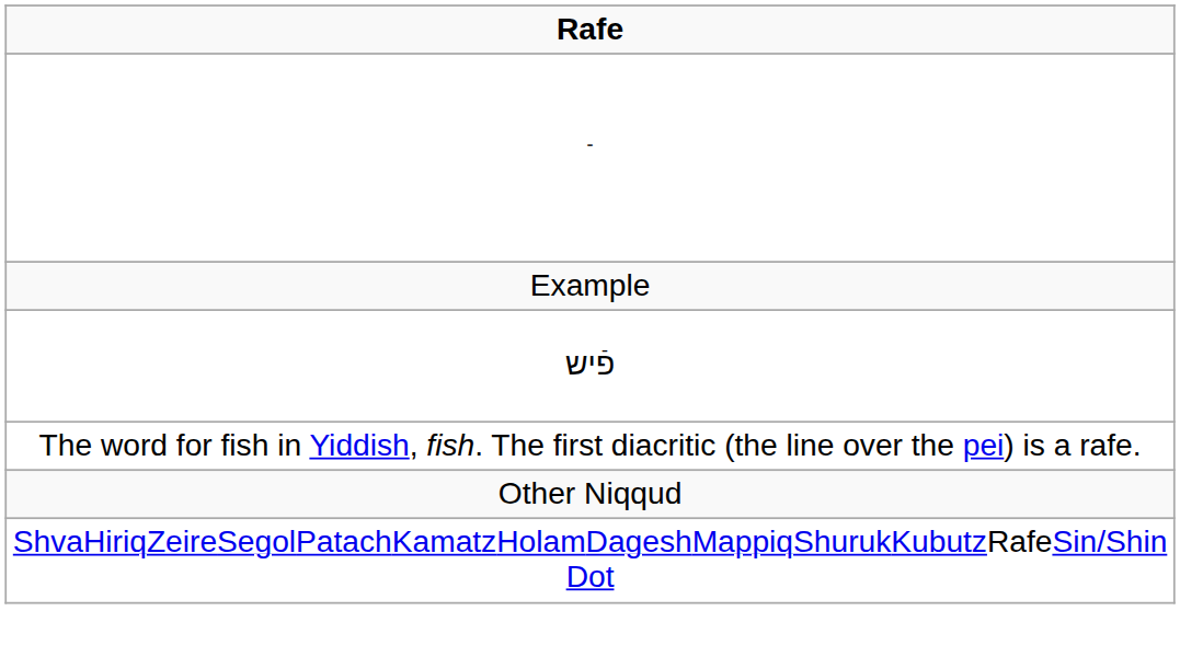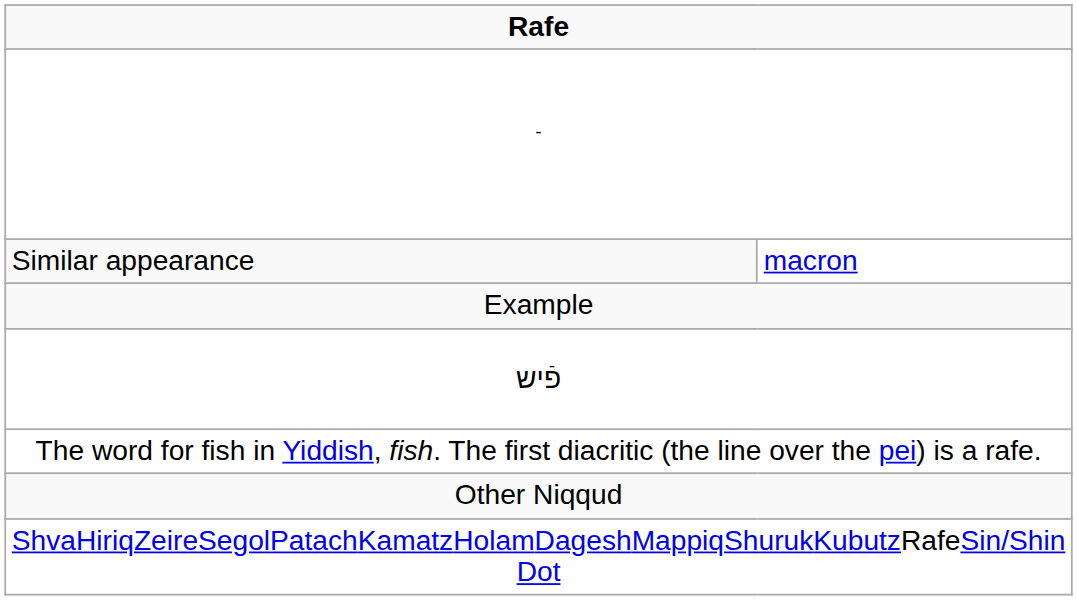 <table align="right" class="wikitable">
 <tr>
 <td colspan="2" style="text-align:center;"><strong>Rafe</strong></td>
 </tr>
 <tr>
 <td colspan="2" align="center" style="background:white;height:100px"><span>ֿ</span></td>
+</tr>
+<tr>
+<td>Similar appearance</td>
+<td style="background:white"><a href='#'>macron</a></td>
 </tr>
 <tr>
 <td colspan="2" style="text-align:center;">Example</td>
 </tr>
 <tr>
 <td colspan="2" align="center" style="background:white;height:50px"><span>פֿיש</span></td>
 </tr>
 <tr>
 <td colspan="2" style="width:250px;background:white; text-align:center;">The word for fish in <a href='#'>Yiddish</a>, <em>fish</em>. The first diacritic (the line over the <a href='#'>pei</a>) is a rafe.</td>
 </tr>
 <tr>
 <td colspan="2" style="text-align:center;">Other Niqqud</td>
 </tr>
 <tr>
 <td colspan="2" style="width:250px;background:white; text-align:center;"><a href='#'>Shva</a><a href='#'>Hiriq</a><a href='#'>Zeire</a><a href='#'>Segol</a><a href='#'>Patach</a><a href='#'>Kamatz</a><a href='#'>Holam</a><a href='#'>Dagesh</a><a href='#'>Mappiq</a><a href='#'>Shuruk</a><a href='#'>Kubutz</a>Rafe<a href='#'>Sin/Shin Dot</a></td>
 </tr>
 </table>
